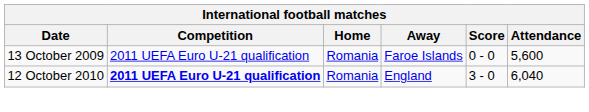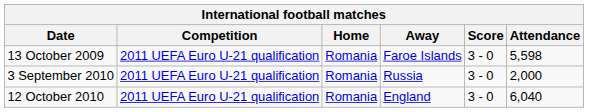 <table class="wikitable" style="text-align: left;font-size:100%;">
 <tr>
 <th colspan=6>International football matches</th>
 </tr>
 <tr>
 <th>Date</th>
 <th>Competition</th>
 <th>Home</th>
 <th>Away</th>
 <th>Score</th>
 <th>Attendance</th>
 </tr>
 <tr>
 <td>13 October 2009</td>
 <td><a href='#'>2011 UEFA Euro U-21 qualification</a></td>
 <td> <a href='#'>Romania</a></td>
 <td> <a href='#'>Faroe Islands</a></td>
-<td>0 - 0</td>
-<td>5,600</td>
+<td>3 - 0</td>
+<td>5,598</td>
+</tr>
+<tr>
+<td>3 September 2010</td>
+<td><a href='#'>2011 UEFA Euro U-21 qualification</a></td>
+<td> <a href='#'>Romania</a></td>
+<td> <a href='#'>Russia</a></td>
+<td>3 - 0</td>
+<td>2,000</td>
 </tr>
 <tr>
 <td>12 October 2010</td>
-<td><strong><a href='#'>2011 UEFA Euro U-21 qualification</a></strong></td>
+<td><a href='#'>2011 UEFA Euro U-21 qualification</a></td>
 <td> <a href='#'>Romania</a></td>
 <td> <a href='#'>England</a></td>
 <td>3 - 0</td>
 <td>6,040</td>
 </tr>
 </table>
